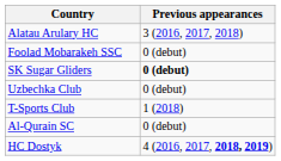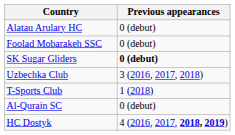 <table class="wikitable sortable">
 <tr>
 <th width=50%>Country</th>
 <th width=60%>Previous appearances</th>
 </tr>
 <tr>
 <td> <a href='#'>Alatau Arulary HC</a></td>
-<td>3 (<a href='#'>2016</a>, <a href='#'>2017</a>, <a href='#'>2018</a>)</td>
+<td>0 (debut)</td>
 </tr>
 <tr>
 <td> <a href='#'>Foolad Mobarakeh SSC</a></td>
 <td>0 (debut)</td>
 </tr>
 <tr>
 <td> <a href='#'>SK Sugar Gliders</a></td>
 <td><strong>0 (debut)</strong></td>
 </tr>
 <tr>
 <td> <a href='#'>Uzbechka Club</a></td>
-<td>0 (debut)</td>
+<td>3 (<a href='#'>2016</a>, <a href='#'>2017</a>, <a href='#'>2018</a>)</td>
 </tr>
 <tr>
 <td> <a href='#'>T-Sports Club</a></td>
 <td>1 (<a href='#'>2018</a>)</td>
 </tr>
 <tr>
 <td> <a href='#'>Al-Qurain SC</a></td>
 <td>0 (debut)</td>
 </tr>
 <tr>
 <td> <a href='#'>HC Dostyk</a></td>
 <td>4 (<a href='#'>2016</a>, <a href='#'>2017</a>, <strong><a href='#'>2018</a>, <a href='#'>2019</a></strong>)</td>
 </tr>
 </table>
